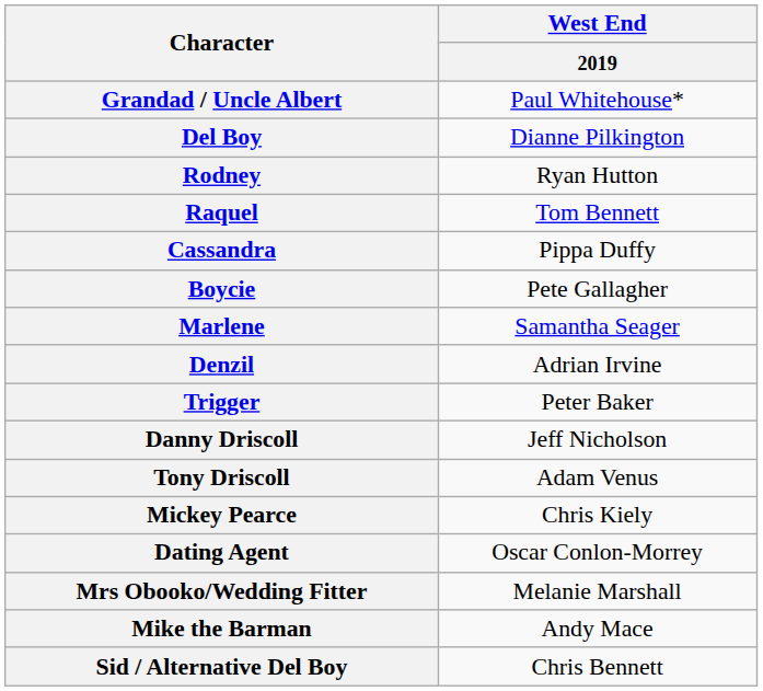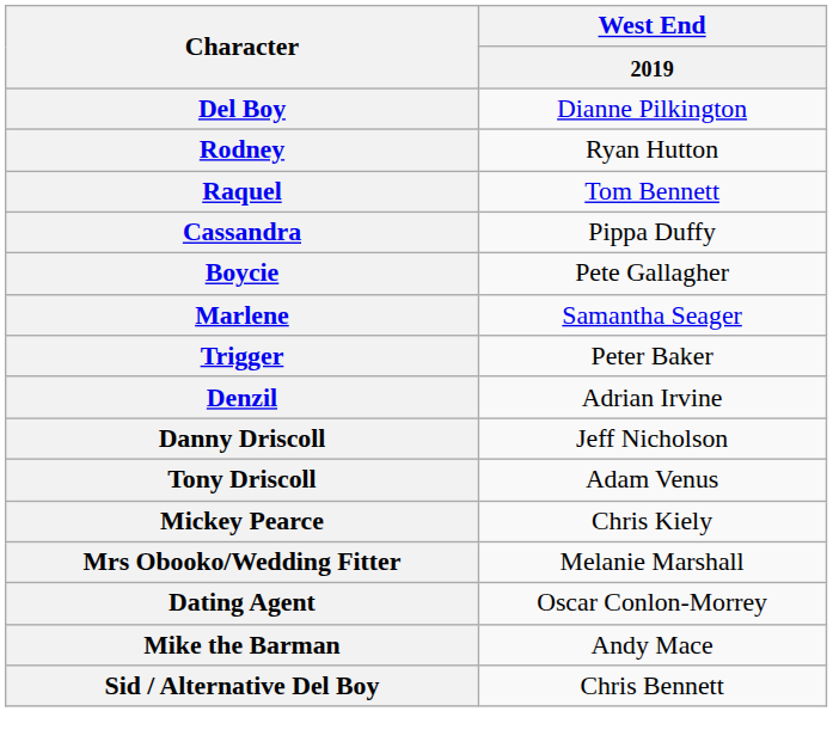 <table class="wikitable" style="width:40%; text-align:center">
 <tr>
 <th rowspan="2">Character</th>
 <th><a href='#'>West End</a></th>
 </tr>
 <tr>
 <th><small>2019</small></th>
-</tr>
-<tr>
-<th><strong><a href='#'>Grandad</a> / <a href='#'>Uncle Albert</a></strong></th>
-<td><a href='#'>Paul Whitehouse</a>*</td>
 </tr>
 <tr>
 <th><strong><a href='#'>Del Boy</a></strong></th>
 <td><a href='#'>Dianne Pilkington</a></td>
 </tr>
 <tr>
 <th><a href='#'><strong>Rodney</strong></a></th>
 <td>Ryan Hutton</td>
 </tr>
 <tr>
 <th><strong><a href='#'>Raquel</a></strong></th>
 <td><a href='#'>Tom Bennett</a></td>
 </tr>
 <tr>
 <th><strong><a href='#'>Cassandra</a></strong></th>
 <td>Pippa Duffy</td>
 </tr>
 <tr>
 <th><strong><a href='#'>Boycie</a></strong></th>
 <td>Pete Gallagher</td>
 </tr>
 <tr>
 <th><a href='#'><strong>Marlene</strong></a></th>
 <td><a href='#'>Samantha Seager</a></td>
 </tr>
 <tr>
+<th><strong><a href='#'>Trigger</a></strong></th>
+<td>Peter Baker</td>
+</tr>
+<tr>
 <th><a href='#'><strong>Denzil</strong></a></th>
 <td>Adrian Irvine</td>
-</tr>
-<tr>
-<th><strong><a href='#'>Trigger</a></strong></th>
-<td>Peter Baker</td>
 </tr>
 <tr>
 <th><strong>Danny Driscoll</strong></th>
 <td>Jeff Nicholson</td>
 </tr>
 <tr>
 <th><strong>Tony Driscoll</strong></th>
 <td>Adam Venus</td>
 </tr>
 <tr>
 <th><strong>Mickey Pearce</strong></th>
 <td>Chris Kiely</td>
 </tr>
 <tr>
+<th><strong>Mrs Obooko/Wedding Fitter</strong></th>
+<td>Melanie Marshall</td>
+</tr>
+<tr>
 <th><strong>Dating Agent</strong></th>
 <td>Oscar Conlon-Morrey</td>
-</tr>
-<tr>
-<th><strong>Mrs Obooko/Wedding Fitter</strong></th>
-<td>Melanie Marshall</td>
 </tr>
 <tr>
 <th><strong>Mike the Barman</strong></th>
 <td>Andy Mace</td>
 </tr>
 <tr>
 <th><strong>Sid / Alternative Del Boy</strong></th>
 <td>Chris Bennett</td>
 </tr>
 </table>
